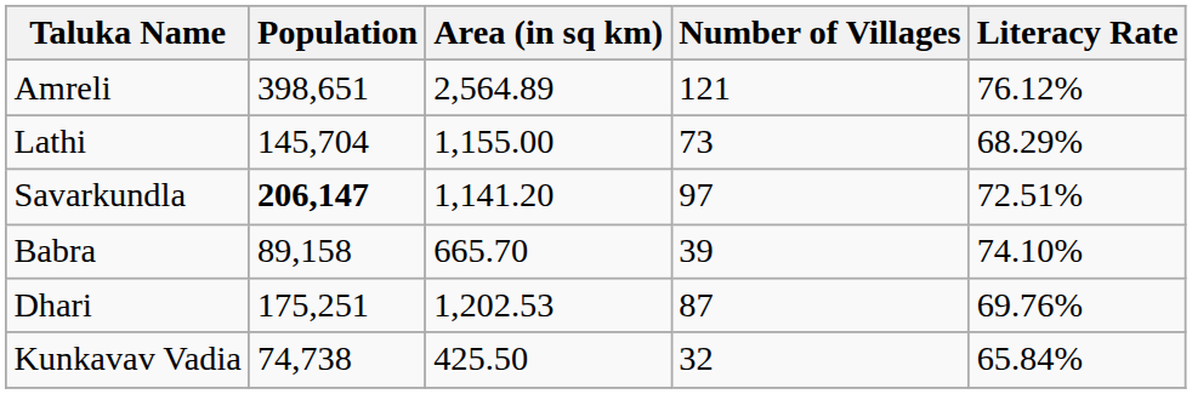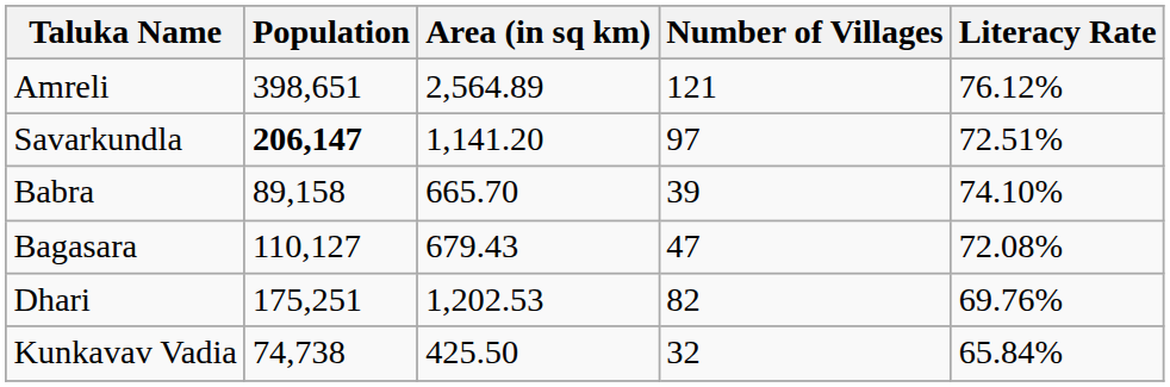 <table class="wikitable">
 <tr>
 <th>Taluka Name</th>
 <th>Population</th>
 <th>Area (in sq km)</th>
 <th>Number of Villages</th>
 <th>Literacy Rate</th>
 </tr>
 <tr>
 <td>Amreli</td>
 <td>398,651</td>
 <td>2,564.89</td>
 <td>121</td>
 <td>76.12%</td>
 </tr>
 <tr>
-<td>Lathi</td>
-<td>145,704</td>
-<td>1,155.00</td>
-<td>73</td>
-<td>68.29%</td>
-</tr>
-<tr>
 <td>Savarkundla</td>
 <td><strong>206,147</strong></td>
 <td>1,141.20</td>
 <td>97</td>
 <td>72.51%</td>
 </tr>
 <tr>
 <td>Babra</td>
 <td>89,158</td>
 <td>665.70</td>
 <td>39</td>
 <td>74.10%</td>
 </tr>
 <tr>
+<td>Bagasara</td>
+<td>110,127</td>
+<td>679.43</td>
+<td>47</td>
+<td>72.08%</td>
+</tr>
+<tr>
 <td>Dhari</td>
 <td>175,251</td>
 <td>1,202.53</td>
-<td>87</td>
+<td>82</td>
 <td>69.76%</td>
 </tr>
 <tr>
 <td>Kunkavav Vadia</td>
 <td>74,738</td>
 <td>425.50</td>
 <td>32</td>
 <td>65.84%</td>
 </tr>
 </table>
